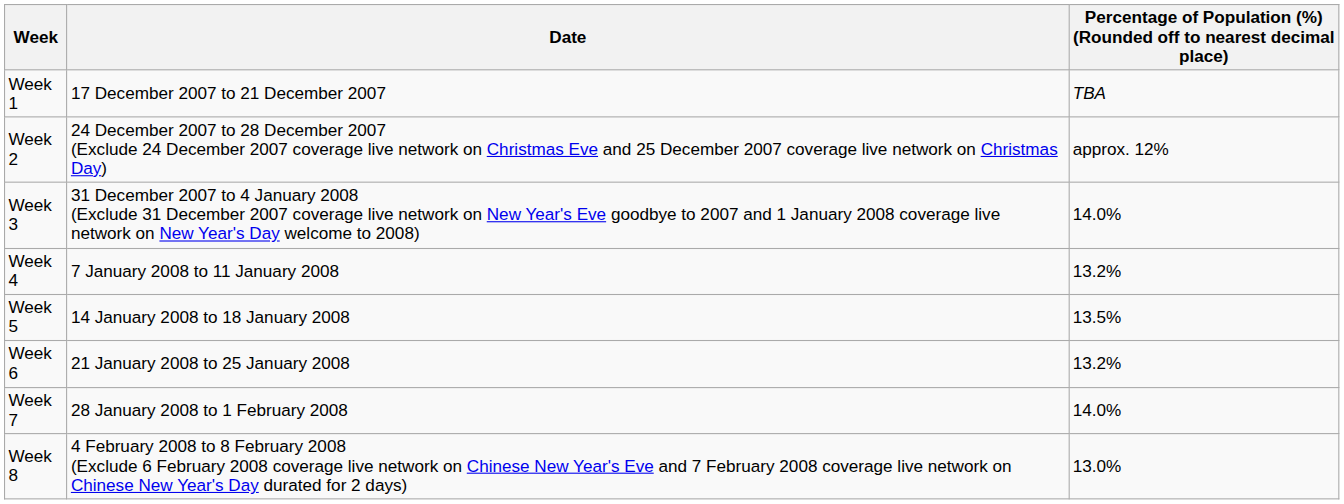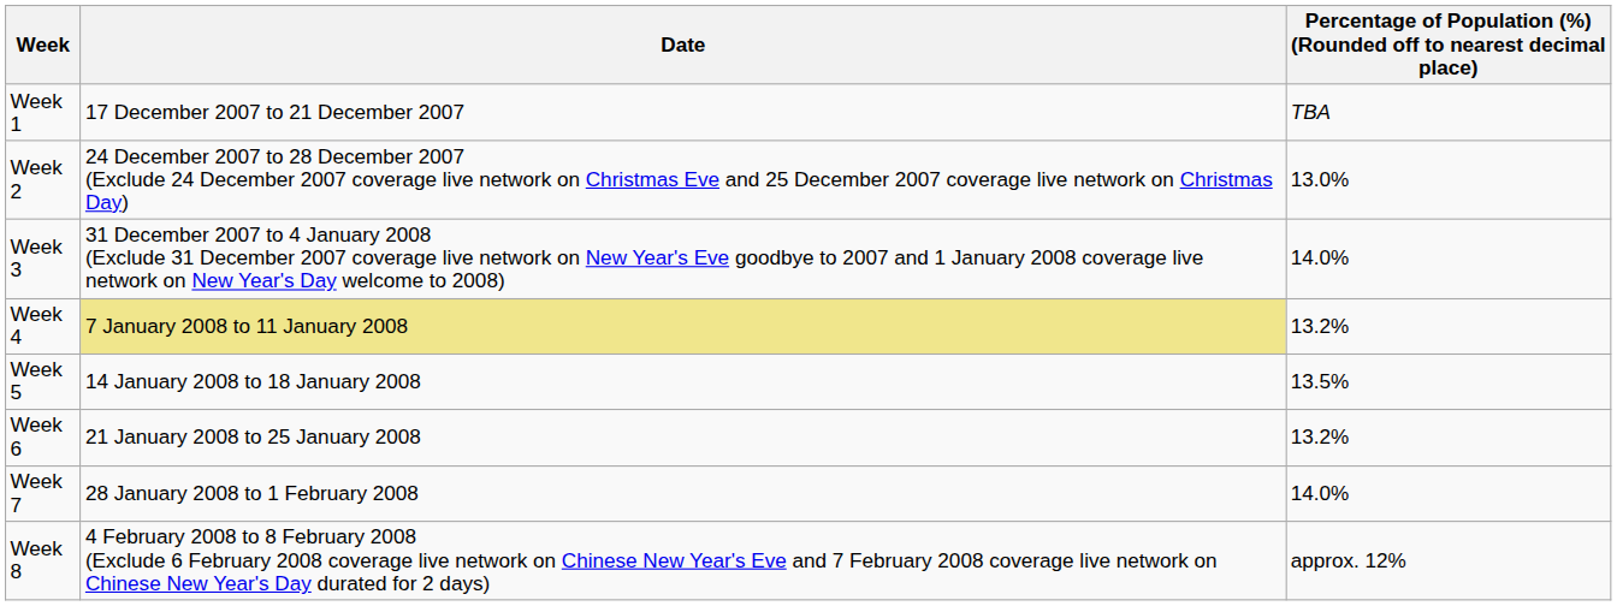 <table class="wikitable">
 <tr>
 <th>Week</th>
 <th>Date</th>
 <th>Percentage of Population (%)<br>(Rounded off to nearest decimal place)</th>
 </tr>
 <tr>
 <td>Week 1</td>
 <td>17 December 2007 to 21 December 2007</td>
 <td><em>TBA</em></td>
 </tr>
 <tr>
 <td>Week 2</td>
 <td>24 December 2007 to 28 December 2007<br>(Exclude 24 December 2007 coverage live network on <a href='#'>Christmas Eve</a> and 25 December 2007 coverage live network on <a href='#'>Christmas Day</a>)</td>
-<td>approx. 12%</td>
+<td>13.0%</td>
 </tr>
 <tr>
 <td>Week 3</td>
 <td>31 December 2007 to 4 January 2008<br>(Exclude 31 December 2007 coverage live network on <a href='#'>New Year's Eve</a> goodbye to 2007 and 1 January 2008 coverage live network on <a href='#'>New Year's Day</a> welcome to 2008)</td>
 <td>14.0%</td>
 </tr>
 <tr>
 <td>Week 4</td>
-<td>7 January 2008 to 11 January 2008</td>
+<td style="background: khaki;">7 January 2008 to 11 January 2008</td>
 <td>13.2%</td>
 </tr>
 <tr>
 <td>Week 5</td>
 <td>14 January 2008 to 18 January 2008</td>
 <td>13.5%</td>
 </tr>
 <tr>
 <td>Week 6</td>
 <td>21 January 2008 to 25 January 2008</td>
 <td>13.2%</td>
 </tr>
 <tr>
 <td>Week 7</td>
 <td>28 January 2008 to 1 February 2008</td>
 <td>14.0%</td>
 </tr>
 <tr>
 <td>Week 8</td>
 <td>4 February 2008 to 8 February 2008<br>(Exclude 6 February 2008 coverage live network on <a href='#'>Chinese New Year's Eve</a> and 7 February 2008 coverage live network on <a href='#'>Chinese New Year's Day</a> durated for 2 days)</td>
-<td>13.0%</td>
+<td>approx. 12%</td>
 </tr>
 </table>
